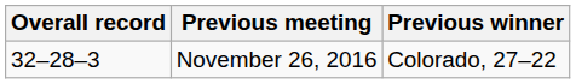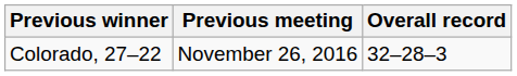 <table class="wikitable">
 <tr>
+<th>Previous winner</th>
+<th>Previous meeting</th>
 <th>Overall record</th>
-<th>Previous meeting</th>
-<th>Previous winner</th>
 </tr>
 <tr>
+<td>Colorado, 27–22</td>
+<td>November 26, 2016</td>
 <td>32–28–3</td>
-<td>November 26, 2016</td>
-<td>Colorado, 27–22</td>
 </tr>
 </table>
